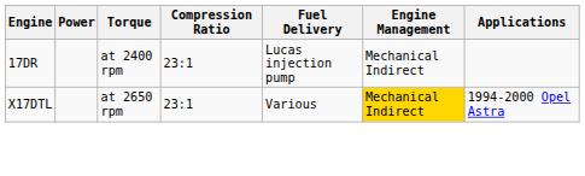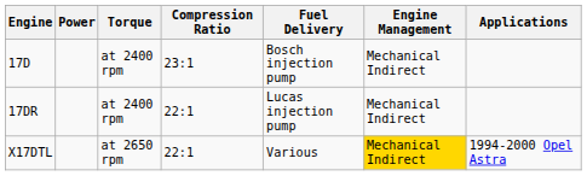 <table class="wikitable">
 <tr>
 <th>Engine</th>
 <th>Power</th>
 <th>Torque</th>
 <th>Compression Ratio</th>
 <th>Fuel Delivery</th>
 <th>Engine Management</th>
 <th>Applications</th>
 </tr>
 <tr>
+<td>17D</td>
+<td></td>
+<td> at 2400 rpm</td>
+<td>23:1</td>
+<td>Bosch injection pump</td>
+<td>Mechanical Indirect</td>
+<td></td>
+</tr>
+<tr>
 <td>17DR</td>
 <td></td>
 <td> at 2400 rpm</td>
-<td>23:1</td>
+<td>22:1</td>
 <td>Lucas injection pump</td>
 <td>Mechanical Indirect</td>
 <td></td>
 </tr>
 <tr>
 <td>X17DTL</td>
 <td></td>
 <td> at 2650 rpm</td>
-<td>23:1</td>
+<td>22:1</td>
 <td>Various</td>
 <td style="background: gold;">Mechanical Indirect</td>
 <td>1994-2000 <a href='#'>Opel Astra</a></td>
 </tr>
 </table>
